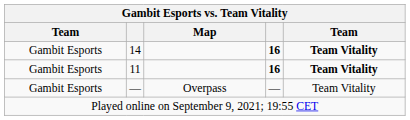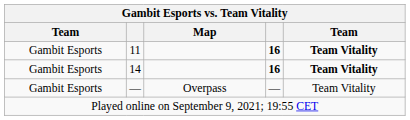 <table class="wikitable plainrowheaders" style="text-align:center;">
 <tr>
 <th scope="col" colspan="5">Gambit Esports vs. Team Vitality</th>
 </tr>
 <tr>
 <th scope="col" style="width:10em;">Team</th>
 <th scope="col"></th>
 <th scope="col" style="width:10em;">Map</th>
 <th scope="col"></th>
 <th scope="col" style="width:10em;">Team</th>
 </tr>
 <tr>
 <td>Gambit Esports</td>
-<td>14</td>
+<td>11</td>
 <td></td>
 <td><strong>16</strong></td>
 <td><strong>Team Vitality</strong></td>
 </tr>
 <tr>
 <td>Gambit Esports</td>
-<td>11</td>
+<td>14</td>
 <td></td>
 <td><strong>16</strong></td>
 <td><strong>Team Vitality</strong></td>
 </tr>
 <tr>
 <td>Gambit Esports</td>
 <td>—</td>
 <td>Overpass</td>
 <td>—</td>
 <td>Team Vitality</td>
 </tr>
 <tr>
 <td colspan="5">Played online on September 9, 2021; 19:55 <a href='#'>CET</a></td>
 </tr>
 </table>
